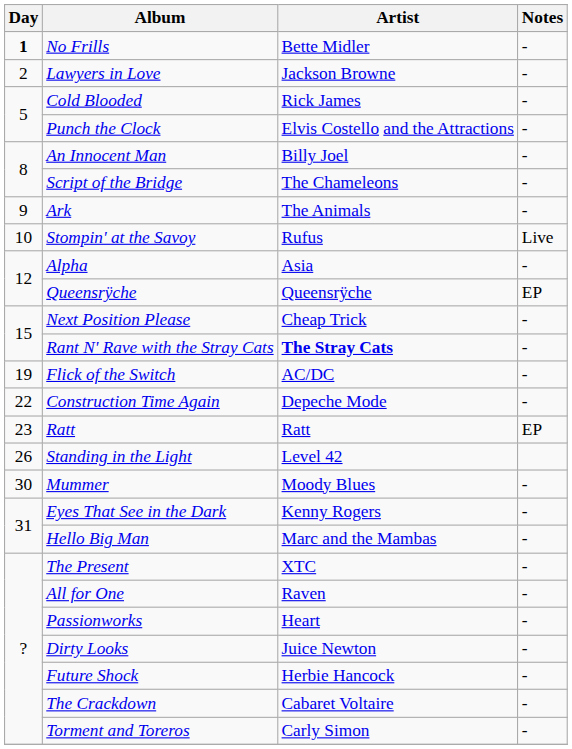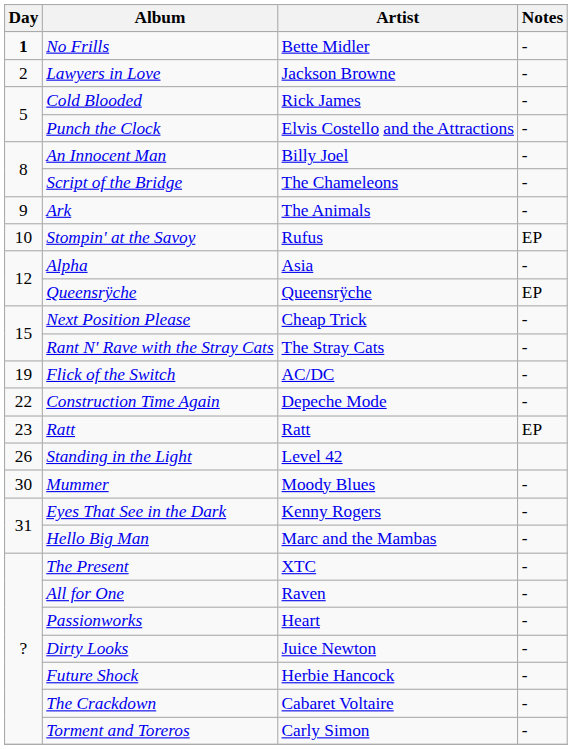 <table class="wikitable">
 <tr>
 <th>Day</th>
 <th>Album</th>
 <th>Artist</th>
 <th>Notes</th>
 </tr>
 <tr>
 <td rowspan="1" align="center"><strong>1</strong></td>
 <td><em><a href='#'>No Frills</a></em></td>
 <td><a href='#'>Bette Midler</a></td>
 <td>-</td>
 </tr>
 <tr>
 <td rowspan="1" align="center">2</td>
 <td><em><a href='#'>Lawyers in Love</a></em></td>
 <td><a href='#'>Jackson Browne</a></td>
 <td>-</td>
 </tr>
 <tr>
 <td rowspan="2" align="center">5</td>
 <td><em><a href='#'>Cold Blooded</a></em></td>
 <td><a href='#'>Rick James</a></td>
 <td>-</td>
 </tr>
 <tr>
 <td><em><a href='#'>Punch the Clock</a></em></td>
 <td><a href='#'>Elvis Costello</a> <a href='#'>and the Attractions</a></td>
 <td>-</td>
 </tr>
 <tr>
 <td rowspan="2" align="center">8</td>
 <td><em><a href='#'>An Innocent Man</a></em></td>
 <td><a href='#'>Billy Joel</a></td>
 <td>-</td>
 </tr>
 <tr>
 <td><em><a href='#'>Script of the Bridge</a></em></td>
 <td><a href='#'>The Chameleons</a></td>
 <td>-</td>
 </tr>
 <tr>
 <td rowspan="1" align="center">9</td>
 <td><em><a href='#'>Ark</a></em></td>
 <td><a href='#'>The Animals</a></td>
 <td>-</td>
 </tr>
 <tr>
 <td rowspan="1" align="center">10</td>
 <td><em><a href='#'>Stompin' at the Savoy</a></em></td>
 <td><a href='#'>Rufus</a></td>
-<td>Live</td>
+<td>EP</td>
 </tr>
 <tr>
 <td rowspan="2" align="center">12</td>
 <td><em><a href='#'>Alpha</a></em></td>
 <td><a href='#'>Asia</a></td>
 <td>-</td>
 </tr>
 <tr>
 <td><em><a href='#'>Queensrÿche</a></em></td>
 <td><a href='#'>Queensrÿche</a></td>
 <td>EP</td>
 </tr>
 <tr>
 <td rowspan="2"align="center">15</td>
 <td><em><a href='#'>Next Position Please</a></em></td>
 <td><a href='#'>Cheap Trick</a></td>
 <td>-</td>
 </tr>
 <tr>
 <td><em><a href='#'>Rant N' Rave with the Stray Cats</a></em></td>
-<td><strong><a href='#'>The Stray Cats</a></strong></td>
+<td><a href='#'>The Stray Cats</a></td>
 <td>-</td>
 </tr>
 <tr>
 <td rowspan="1" align="center">19</td>
 <td><em><a href='#'>Flick of the Switch</a></em></td>
 <td><a href='#'>AC/DC</a></td>
 <td>-</td>
 </tr>
 <tr>
 <td rowspan="1" align="center">22</td>
 <td><em><a href='#'>Construction Time Again</a></em></td>
 <td><a href='#'>Depeche Mode</a></td>
 <td>-</td>
 </tr>
 <tr>
 <td rowspan="1" align="center">23</td>
 <td><em><a href='#'>Ratt</a></em></td>
 <td><a href='#'>Ratt</a></td>
 <td>EP</td>
 </tr>
 <tr>
 <td rowspan="1" align="center">26</td>
 <td><em><a href='#'>Standing in the Light</a></em></td>
 <td><a href='#'>Level 42</a></td>
 <td></td>
 </tr>
 <tr>
 <td rowspan="1" align="center">30</td>
 <td><em><a href='#'>Mummer</a></em></td>
 <td><a href='#'>Moody Blues</a></td>
 <td>-</td>
 </tr>
 <tr>
 <td rowspan="2" align="center">31</td>
 <td><em><a href='#'>Eyes That See in the Dark</a></em></td>
 <td><a href='#'>Kenny Rogers</a></td>
 <td>-</td>
 </tr>
 <tr>
 <td><em><a href='#'>Hello Big Man</a></em></td>
 <td><a href='#'>Marc and the Mambas</a></td>
 <td>-</td>
 </tr>
 <tr>
 <td rowspan="7" align="center">?</td>
 <td><em><a href='#'>The Present</a></em></td>
 <td><a href='#'>XTC</a></td>
 <td>-</td>
 </tr>
 <tr>
 <td><em><a href='#'>All for One</a></em></td>
 <td><a href='#'>Raven</a></td>
 <td>-</td>
 </tr>
 <tr>
 <td><em><a href='#'>Passionworks</a></em></td>
 <td><a href='#'>Heart</a></td>
 <td>-</td>
 </tr>
 <tr>
 <td><em><a href='#'>Dirty Looks</a></em></td>
 <td><a href='#'>Juice Newton</a></td>
 <td>-</td>
 </tr>
 <tr>
 <td><em><a href='#'>Future Shock</a></em></td>
 <td><a href='#'>Herbie Hancock</a></td>
 <td>-</td>
 </tr>
 <tr>
 <td><em><a href='#'>The Crackdown</a></em></td>
 <td><a href='#'>Cabaret Voltaire</a></td>
 <td>-</td>
 </tr>
 <tr>
 <td><em><a href='#'>Torment and Toreros</a></em></td>
 <td><a href='#'>Carly Simon</a></td>
 <td>-</td>
 </tr>
 <tr>
 </tr>
 </table>
